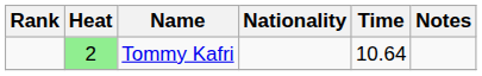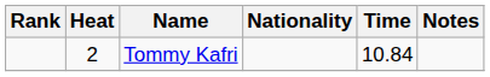 <table class="wikitable sortable" style="text-align:center">
 <tr>
 <th>Rank</th>
 <th>Heat</th>
 <th>Name</th>
 <th>Nationality</th>
 <th>Time</th>
 <th>Notes</th>
 </tr>
 <tr>
 <td></td>
-<td style="background: lightgreen;">2</td>
+<td>2</td>
 <td align=left><a href='#'>Tommy Kafri</a></td>
 <td align=left></td>
-<td>10.64</td>
+<td>10.84</td>
 <td></td>
 </tr>
 <tr>
 </tr>
 </table>
